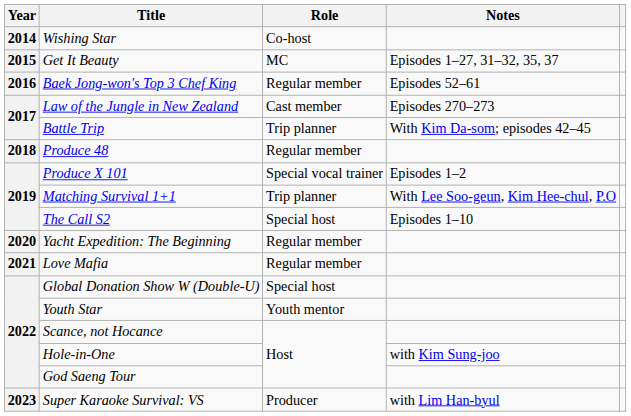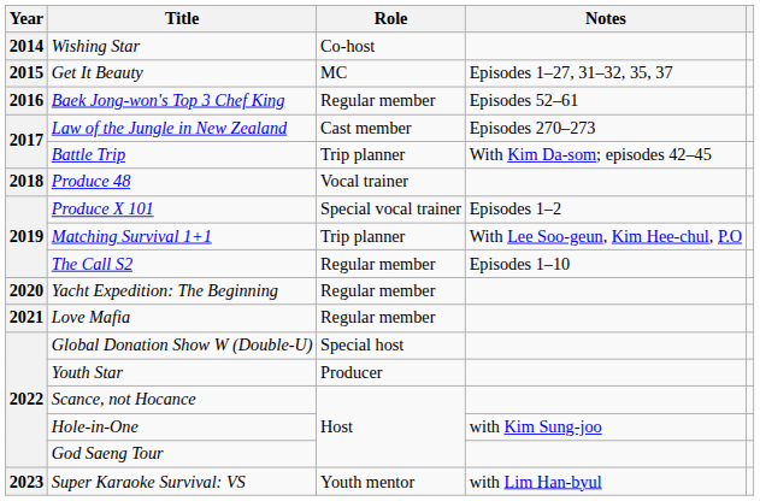 <table class="wikitable plainrowheaders">
 <tr>
 <th scope="col">Year</th>
 <th scope="col">Title</th>
 <th scope="col">Role</th>
 <th scope="col">Notes</th>
 <th></th>
 </tr>
 <tr>
 <th scope="row">2014</th>
 <td><em>Wishing Star</em></td>
 <td>Co-host</td>
 <td></td>
 <td></td>
 </tr>
 <tr>
 <th scope="row">2015</th>
 <td><em>Get It Beauty</em></td>
 <td>MC</td>
 <td>Episodes 1–27, 31–32, 35, 37</td>
 <td></td>
 </tr>
 <tr>
 <th scope="row">2016</th>
 <td><em><a href='#'>Baek Jong-won's Top 3 Chef King</a></em></td>
 <td>Regular member</td>
 <td>Episodes 52–61</td>
 <td></td>
 </tr>
 <tr>
 <th scope="row" rowspan="2">2017</th>
 <td><em><a href='#'>Law of the Jungle in New Zealand</a></em></td>
 <td>Cast member</td>
 <td>Episodes 270–273</td>
 <td></td>
 </tr>
 <tr>
 <td><em><a href='#'>Battle Trip</a></em></td>
 <td>Trip planner</td>
 <td>With <a href='#'>Kim Da-som</a>; episodes 42–45</td>
 <td></td>
 </tr>
 <tr>
 <th scope="row">2018</th>
 <td><em><a href='#'>Produce 48</a></em></td>
-<td>Regular member</td>
+<td>Vocal trainer</td>
 <td></td>
 <td></td>
 </tr>
 <tr>
 <th scope="row" rowspan="3">2019</th>
 <td><em><a href='#'>Produce X 101</a></em></td>
 <td>Special vocal trainer</td>
 <td>Episodes 1–2</td>
 <td></td>
 </tr>
 <tr>
 <td><em><a href='#'>Matching Survival 1+1</a></em></td>
 <td>Trip planner</td>
 <td>With <a href='#'>Lee Soo-geun</a>, <a href='#'>Kim Hee-chul</a>, <a href='#'>P.O</a></td>
 <td></td>
 </tr>
 <tr>
 <td><em><a href='#'>The Call S2</a></em></td>
-<td>Special host</td>
+<td>Regular member</td>
 <td>Episodes 1–10</td>
 <td></td>
 </tr>
 <tr>
 <th scope="row">2020</th>
 <td><em>Yacht Expedition: The Beginning</em></td>
 <td>Regular member</td>
 <td></td>
 <td></td>
 </tr>
 <tr>
 <th scope="row">2021</th>
 <td><em>Love Mafia</em></td>
 <td>Regular member</td>
 <td></td>
 <td></td>
 </tr>
 <tr>
 <th scope="row" rowspan="5">2022</th>
 <td><em>Global Donation Show W (Double-U)</em></td>
 <td>Special host</td>
 <td></td>
 <td></td>
 </tr>
 <tr>
 <td><em>Youth Star</em></td>
-<td>Youth mentor</td>
+<td>Producer</td>
 <td></td>
 <td></td>
 </tr>
 <tr>
 <td><em>Scance, not Hocance</em></td>
 <td rowspan="3">Host</td>
 <td></td>
 <td></td>
 </tr>
 <tr>
 <td><em>Hole-in-One</em></td>
 <td>with <a href='#'>Kim Sung-joo</a></td>
 <td></td>
 </tr>
 <tr>
 <td><em>God Saeng Tour</em></td>
 <td></td>
 <td style="text-align:center"></td>
 </tr>
 <tr>
 <th scope="row">2023</th>
 <td><em>Super Karaoke Survival: VS</em></td>
-<td>Producer</td>
+<td>Youth mentor</td>
 <td>with <a href='#'>Lim Han-byul</a></td>
 <td style="text-align:center"></td>
 </tr>
 </table>
